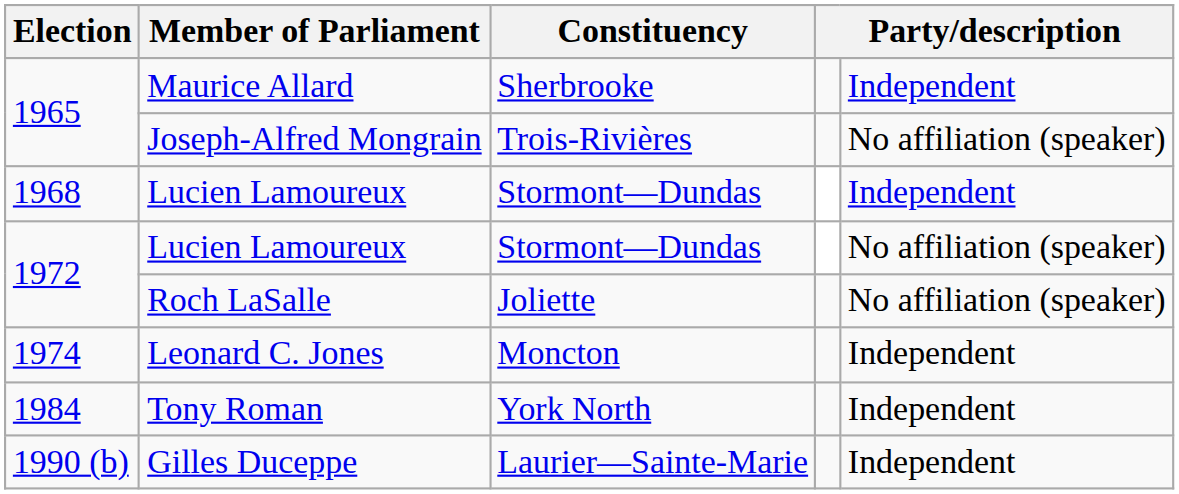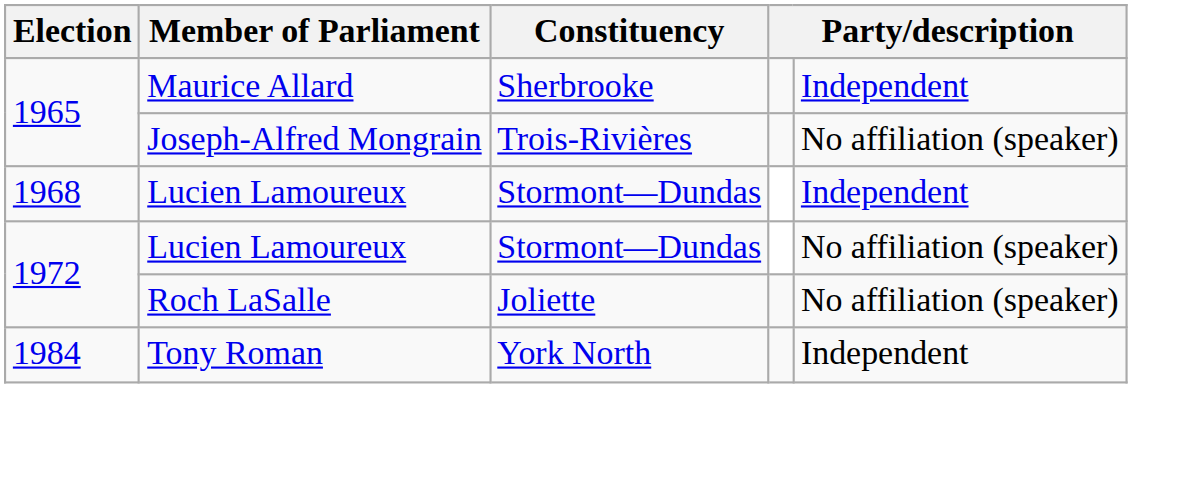 <table class="wikitable sortable">
 <tr>
 <th>Election</th>
 <th>Member of Parliament</th>
 <th>Constituency</th>
 <th colspan=2>Party/description</th>
 </tr>
 <tr>
 <td rowspan="2"><a href='#'>1965</a></td>
 <td><a href='#'>Maurice Allard</a></td>
 <td><a href='#'>Sherbrooke</a></td>
 <td> </td>
 <td><a href='#'>Independent</a></td>
 </tr>
 <tr>
 <td><a href='#'>Joseph-Alfred Mongrain</a></td>
 <td><a href='#'>Trois-Rivières</a></td>
 <td> </td>
 <td>No affiliation (speaker)</td>
 </tr>
 <tr>
 <td><a href='#'>1968</a></td>
 <td><a href='#'>Lucien Lamoureux</a></td>
 <td><a href='#'>Stormont—Dundas</a></td>
 <td bgcolor=#FFFFFF> </td>
 <td><a href='#'>Independent</a></td>
 </tr>
 <tr>
 <td rowspan="2"><a href='#'>1972</a></td>
 <td><a href='#'>Lucien Lamoureux</a></td>
 <td><a href='#'>Stormont—Dundas</a></td>
 <td bgcolor=#FFFFFF> </td>
 <td>No affiliation (speaker)</td>
 </tr>
 <tr>
 <td><a href='#'>Roch LaSalle</a></td>
 <td><a href='#'>Joliette</a></td>
 <td> </td>
 <td>No affiliation (speaker)</td>
 </tr>
 <tr>
-<td><a href='#'>1974</a></td>
-<td><a href='#'>Leonard C. Jones</a></td>
-<td><a href='#'>Moncton</a></td>
-<td> </td>
-<td>Independent</td>
-</tr>
-<tr>
 <td><a href='#'>1984</a></td>
 <td><a href='#'>Tony Roman</a></td>
 <td><a href='#'>York North</a></td>
 <td> </td>
 <td>Independent</td>
 </tr>
-<tr>
-<td><a href='#'>1990 (b)</a></td>
-<td><a href='#'>Gilles Duceppe</a></td>
-<td><a href='#'>Laurier—Sainte-Marie</a></td>
-<td> </td>
-<td>Independent</td>
-</tr>
 </table>
